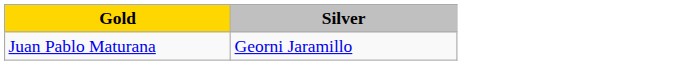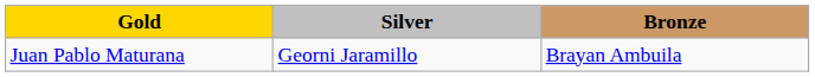 <table class="wikitable" style="text-align:left">
 <tr align="center">
 <td width=200 bgcolor=gold><strong>Gold</strong></td>
 <td width=200 bgcolor=silver><strong>Silver</strong></td>
+<td width=200 bgcolor=CC9966><strong>Bronze</strong></td>
 </tr>
 <tr>
 <td><a href='#'>Juan Pablo Maturana</a><br><em></em></td>
 <td><a href='#'>Georni Jaramillo</a><br><em></em></td>
+<td><a href='#'>Brayan Ambuila</a><br><em></em></td>
 </tr>
 </table>
